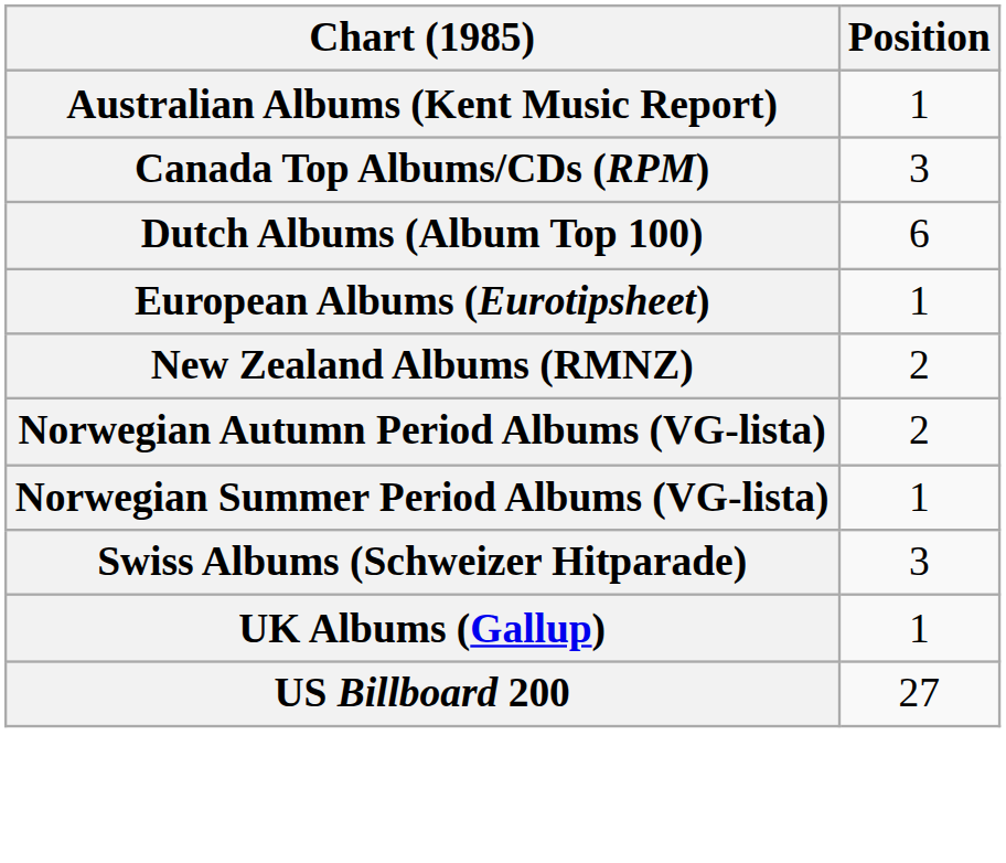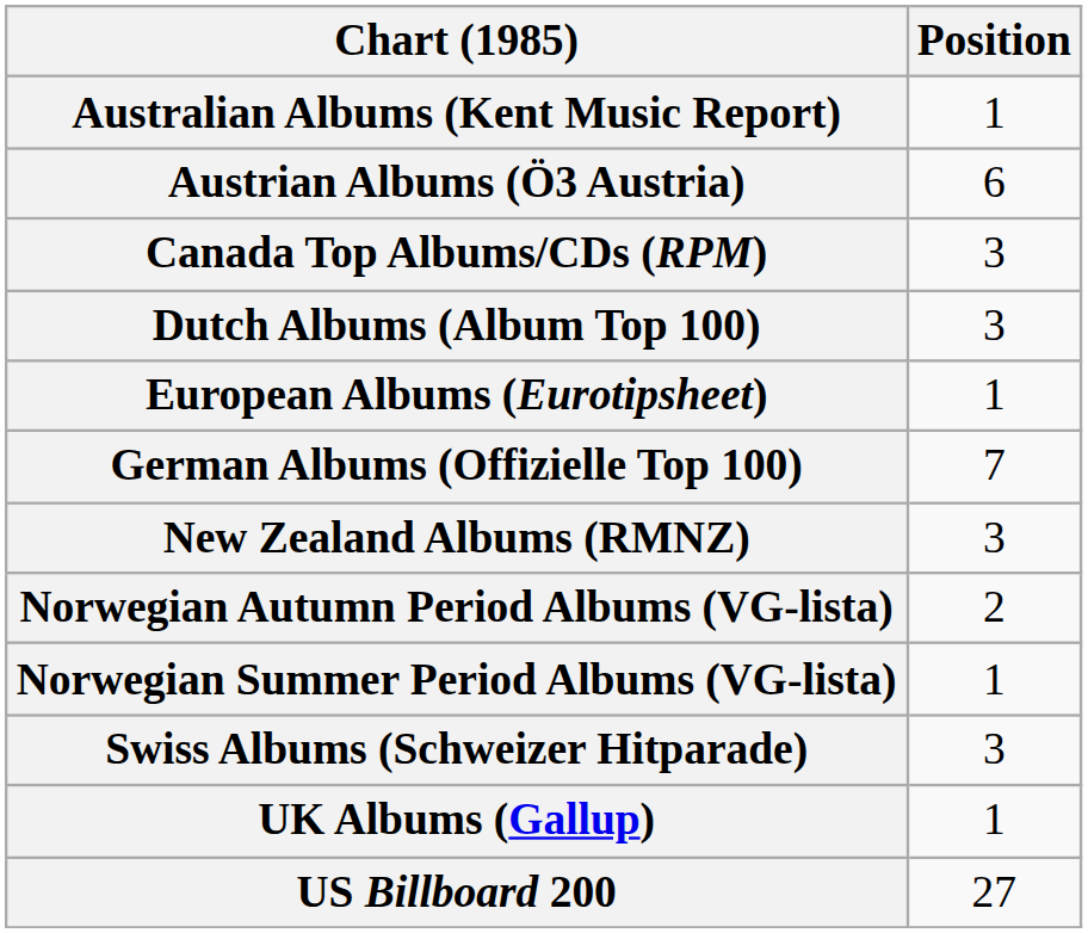 <table class="wikitable sortable plainrowheaders" style="text-align:center">
 <tr>
 <th scope="col">Chart (1985)</th>
 <th scope="col">Position</th>
 </tr>
 <tr>
 <th scope="row">Australian Albums (Kent Music Report)</th>
 <td>1</td>
 </tr>
 <tr>
+<th scope="row">Austrian Albums (Ö3 Austria)</th>
+<td>6</td>
+</tr>
+<tr>
 <th scope="row">Canada Top Albums/CDs (<em>RPM</em>)</th>
 <td>3</td>
 </tr>
 <tr>
 <th scope="row">Dutch Albums (Album Top 100)</th>
-<td>6</td>
+<td>3</td>
 </tr>
 <tr>
 <th scope="row">European Albums (<em>Eurotipsheet</em>)</th>
 <td>1</td>
 </tr>
 <tr>
+<th scope="row">German Albums (Offizielle Top 100)</th>
+<td>7</td>
+</tr>
+<tr>
 <th scope="row">New Zealand Albums (RMNZ)</th>
-<td>2</td>
+<td>3</td>
 </tr>
 <tr>
 <th scope="row">Norwegian Autumn Period Albums (VG-lista)</th>
 <td>2</td>
 </tr>
 <tr>
 <th scope="row">Norwegian Summer Period Albums (VG-lista)</th>
 <td>1</td>
 </tr>
 <tr>
 <th scope="row">Swiss Albums (Schweizer Hitparade)</th>
 <td>3</td>
 </tr>
 <tr>
 <th scope="row">UK Albums (<a href='#'>Gallup</a>)</th>
 <td>1</td>
 </tr>
 <tr>
 <th scope="row">US <em>Billboard</em> 200</th>
 <td>27</td>
 </tr>
 </table>
